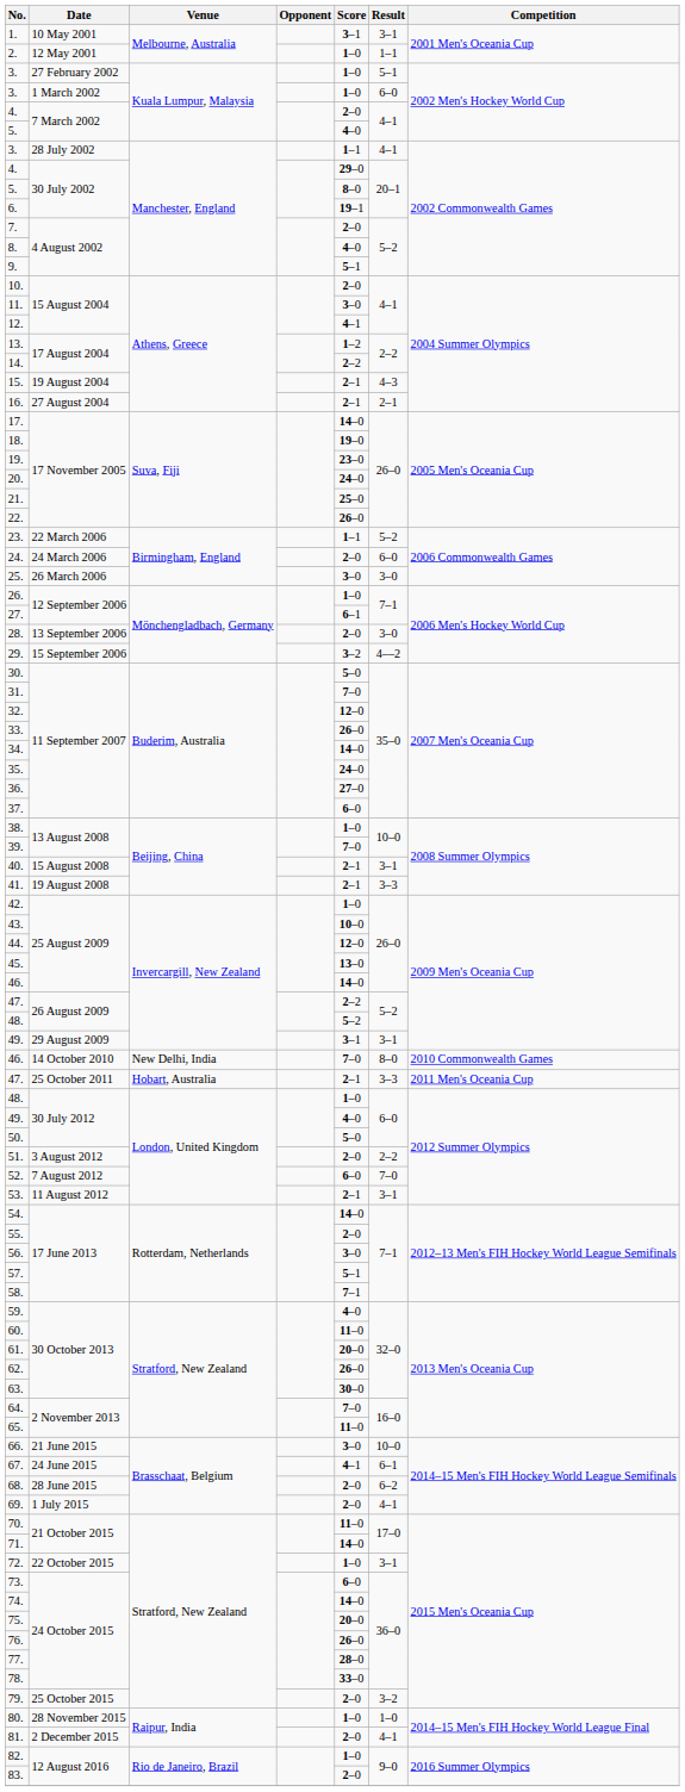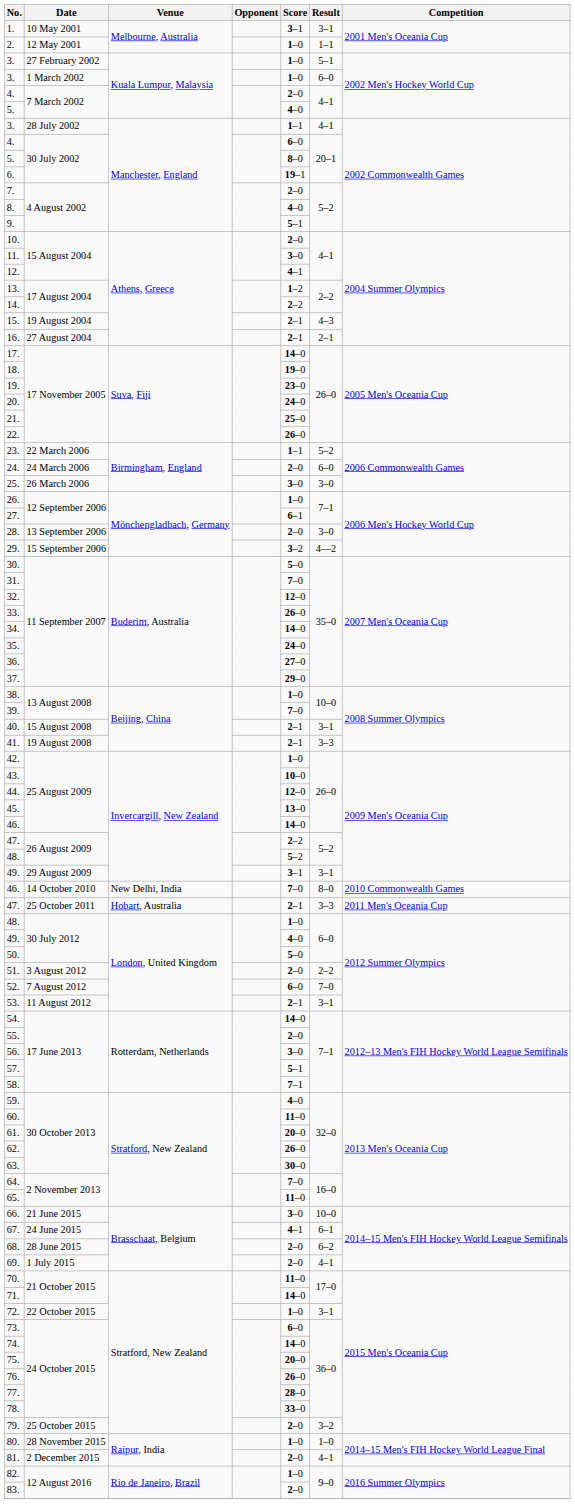 <table class="wikitable">
 <tr>
 <th>No.</th>
 <th>Date</th>
 <th>Venue</th>
 <th>Opponent</th>
 <th>Score</th>
 <th>Result</th>
 <th>Competition</th>
 </tr>
 <tr>
 <td>1.</td>
 <td>10 May 2001</td>
 <td rowspan=2><a href='#'>Melbourne</a>, <a href='#'>Australia</a></td>
 <td></td>
 <td align=center><strong>3</strong>–1</td>
 <td align=center>3–1</td>
 <td rowspan=2><a href='#'>2001 Men's Oceania Cup</a></td>
 </tr>
 <tr>
 <td>2.</td>
 <td>12 May 2001</td>
 <td></td>
 <td align=center><strong>1</strong>–0</td>
 <td align=center>1–1</td>
 </tr>
 <tr>
 <td>3.</td>
 <td>27 February 2002</td>
 <td rowspan=4><a href='#'>Kuala Lumpur</a>, <a href='#'>Malaysia</a></td>
 <td></td>
 <td align=center><strong>1</strong>–0</td>
 <td align=center>5–1</td>
 <td rowspan=4><a href='#'>2002 Men's Hockey World Cup</a></td>
 </tr>
 <tr>
 <td>3.</td>
 <td>1 March 2002</td>
 <td></td>
 <td align=center><strong>1</strong>–0</td>
 <td align=center>6–0</td>
 </tr>
 <tr>
 <td>4.</td>
 <td rowspan=2>7 March 2002</td>
 <td rowspan=2></td>
 <td align=center><strong>2</strong>–0</td>
 <td rowspan=2 align=center>4–1</td>
 </tr>
 <tr>
 <td>5.</td>
 <td align=center><strong>4</strong>–0</td>
 </tr>
 <tr>
 <td>3.</td>
 <td>28 July 2002</td>
 <td rowspan=7><a href='#'>Manchester</a>, <a href='#'>England</a></td>
 <td></td>
 <td align=center><strong>1</strong>–1</td>
 <td align=center>4–1</td>
 <td rowspan=7><a href='#'>2002 Commonwealth Games</a></td>
 </tr>
 <tr>
 <td>4.</td>
 <td rowspan=3>30 July 2002</td>
 <td rowspan=3></td>
-<td align=center><strong>29</strong>–0</td>
+<td align=center><strong>6</strong>–0</td>
 <td rowspan=3 align=center>20–1</td>
 </tr>
 <tr>
 <td>5.</td>
 <td align=center><strong>8</strong>–0</td>
 </tr>
 <tr>
 <td>6.</td>
 <td align=center><strong>19</strong>–1</td>
 </tr>
 <tr>
 <td>7.</td>
 <td rowspan=3>4 August 2002</td>
 <td rowspan=3></td>
 <td align=center><strong>2</strong>–0</td>
 <td rowspan=3 align=center>5–2</td>
 </tr>
 <tr>
 <td>8.</td>
 <td align=center><strong>4</strong>–0</td>
 </tr>
 <tr>
 <td>9.</td>
 <td align=center><strong>5</strong>–1</td>
 </tr>
 <tr>
 <td>10.</td>
 <td rowspan=3>15 August 2004</td>
 <td rowspan=7><a href='#'>Athens</a>, <a href='#'>Greece</a></td>
 <td rowspan=3></td>
 <td align=center><strong>2</strong>–0</td>
 <td rowspan=3 align=center>4–1</td>
 <td rowspan=7><a href='#'>2004 Summer Olympics</a></td>
 </tr>
 <tr>
 <td>11.</td>
 <td align=center><strong>3</strong>–0</td>
 </tr>
 <tr>
 <td>12.</td>
 <td align=center><strong>4</strong>–1</td>
 </tr>
 <tr>
 <td>13.</td>
 <td rowspan=2>17 August 2004</td>
 <td rowspan=2></td>
 <td align=center><strong>1</strong>–2</td>
 <td rowspan=2 align=center>2–2</td>
 </tr>
 <tr>
 <td>14.</td>
 <td align=center><strong>2</strong>–2</td>
 </tr>
 <tr>
 <td>15.</td>
 <td>19 August 2004</td>
 <td></td>
 <td align=center><strong>2</strong>–1</td>
 <td align=center>4–3</td>
 </tr>
 <tr>
 <td>16.</td>
 <td>27 August 2004</td>
 <td></td>
 <td align=center><strong>2</strong>–1</td>
 <td align=center>2–1 </td>
 </tr>
 <tr>
 <td>17.</td>
 <td rowspan=6>17 November 2005</td>
 <td rowspan=6><a href='#'>Suva</a>, <a href='#'>Fiji</a></td>
 <td rowspan=6></td>
 <td align=center><strong>14</strong>–0</td>
 <td rowspan=6 align=center>26–0</td>
 <td rowspan=6><a href='#'>2005 Men's Oceania Cup</a></td>
 </tr>
 <tr>
 <td>18.</td>
 <td align=center><strong>19</strong>–0</td>
 </tr>
 <tr>
 <td>19.</td>
 <td align=center><strong>23</strong>–0</td>
 </tr>
 <tr>
 <td>20.</td>
 <td align=center><strong>24</strong>–0</td>
 </tr>
 <tr>
 <td>21.</td>
 <td align=center><strong>25</strong>–0</td>
 </tr>
 <tr>
 <td>22.</td>
 <td align=center><strong>26</strong>–0</td>
 </tr>
 <tr>
 <td>23.</td>
 <td>22 March 2006</td>
 <td rowspan=3><a href='#'>Birmingham</a>, <a href='#'>England</a></td>
 <td></td>
 <td align=center><strong>1</strong>–1</td>
 <td align=center>5–2</td>
 <td rowspan=3><a href='#'>2006 Commonwealth Games</a></td>
 </tr>
 <tr>
 <td>24.</td>
 <td>24 March 2006</td>
 <td></td>
 <td align=center><strong>2</strong>–0</td>
 <td align=center>6–0</td>
 </tr>
 <tr>
 <td>25.</td>
 <td>26 March 2006</td>
 <td></td>
 <td align=center><strong>3</strong>–0</td>
 <td align=center>3–0</td>
 </tr>
 <tr>
 <td>26.</td>
 <td rowspan=2>12 September 2006</td>
 <td rowspan=4><a href='#'>Mönchengladbach</a>, <a href='#'>Germany</a></td>
 <td rowspan=2></td>
 <td align=center><strong>1</strong>–0</td>
 <td rowspan=2 align=center>7–1</td>
 <td rowspan=4><a href='#'>2006 Men's Hockey World Cup</a></td>
 </tr>
 <tr>
 <td>27.</td>
 <td align=center><strong>6</strong>–1</td>
 </tr>
 <tr>
 <td>28.</td>
 <td>13 September 2006</td>
 <td></td>
 <td align=center><strong>2</strong>–0</td>
 <td align=center>3–0</td>
 </tr>
 <tr>
 <td>29.</td>
 <td>15 September 2006</td>
 <td></td>
 <td align=center><strong>3</strong>–2</td>
 <td align=center>4––2</td>
 </tr>
 <tr>
 <td>30.</td>
 <td rowspan=8>11 September 2007</td>
 <td rowspan=8><a href='#'>Buderim</a>, Australia</td>
 <td rowspan=8></td>
 <td align=center><strong>5</strong>–0</td>
 <td rowspan=8 align=center>35–0</td>
 <td rowspan=8><a href='#'>2007 Men's Oceania Cup</a></td>
 </tr>
 <tr>
 <td>31.</td>
 <td align=center><strong>7</strong>–0</td>
 </tr>
 <tr>
 <td>32.</td>
 <td align=center><strong>12</strong>–0</td>
 </tr>
 <tr>
 <td>33.</td>
 <td align=center><strong>26</strong>–0</td>
 </tr>
 <tr>
 <td>34.</td>
 <td align=center><strong>14</strong>–0</td>
 </tr>
 <tr>
 <td>35.</td>
 <td align=center><strong>24</strong>–0</td>
 </tr>
 <tr>
 <td>36.</td>
 <td align=center><strong>27</strong>–0</td>
 </tr>
 <tr>
 <td>37.</td>
-<td align=center><strong>6</strong>–0</td>
+<td align=center><strong>29</strong>–0</td>
 </tr>
 <tr>
 <td>38.</td>
 <td rowspan=2>13 August 2008</td>
 <td rowspan=4><a href='#'>Beijing</a>, <a href='#'>China</a></td>
 <td rowspan=2></td>
 <td align=center><strong>1</strong>–0</td>
 <td rowspan=2 align=center>10–0</td>
 <td rowspan=4><a href='#'>2008 Summer Olympics</a></td>
 </tr>
 <tr>
 <td>39.</td>
 <td align=center><strong>7</strong>–0</td>
 </tr>
 <tr>
 <td>40.</td>
 <td>15 August 2008</td>
 <td></td>
 <td align=center><strong>2</strong>–1</td>
 <td align=center>3–1</td>
 </tr>
 <tr>
 <td>41.</td>
 <td>19 August 2008</td>
 <td></td>
 <td align=center><strong>2</strong>–1</td>
 <td align=center>3–3</td>
 </tr>
 <tr>
 <td>42.</td>
 <td rowspan=5>25 August 2009</td>
 <td rowspan=8><a href='#'>Invercargill</a>, <a href='#'>New Zealand</a></td>
 <td rowspan=5></td>
 <td align=center><strong>1</strong>–0</td>
 <td rowspan=5 align=center>26–0</td>
 <td rowspan=8><a href='#'>2009 Men's Oceania Cup</a></td>
 </tr>
 <tr>
 <td>43.</td>
 <td align=center><strong>10</strong>–0</td>
 </tr>
 <tr>
 <td>44.</td>
 <td align=center><strong>12</strong>–0</td>
 </tr>
 <tr>
 <td>45.</td>
 <td align=center><strong>13</strong>–0</td>
 </tr>
 <tr>
 <td>46.</td>
 <td align=center><strong>14</strong>–0</td>
 </tr>
 <tr>
 <td>47.</td>
 <td rowspan=2>26 August 2009</td>
 <td rowspan=2></td>
 <td align=center><strong>2</strong>–2</td>
 <td rowspan=2 align=center>5–2</td>
 </tr>
 <tr>
 <td>48.</td>
 <td align=center><strong>5</strong>–2</td>
 </tr>
 <tr>
 <td>49.</td>
 <td>29 August 2009</td>
 <td></td>
 <td align=center><strong>3</strong>–1</td>
 <td align=center>3–1</td>
 </tr>
 <tr>
 <td>46.</td>
 <td>14 October 2010</td>
 <td>New Delhi, India</td>
 <td></td>
 <td align=center><strong>7</strong>–0</td>
 <td align=center>8–0</td>
 <td><a href='#'>2010 Commonwealth Games</a></td>
 </tr>
 <tr>
 <td>47.</td>
 <td>25 October 2011</td>
 <td><a href='#'>Hobart</a>, Australia</td>
 <td></td>
 <td align=center><strong>2</strong>–1</td>
 <td align=center>3–3</td>
 <td><a href='#'>2011 Men's Oceania Cup</a></td>
 </tr>
 <tr>
 <td>48.</td>
 <td rowspan=3>30 July 2012</td>
 <td rowspan=6><a href='#'>London</a>, United Kingdom</td>
 <td rowspan=3></td>
 <td align=center><strong>1</strong>–0</td>
 <td rowspan=3 align=center>6–0</td>
 <td rowspan=6><a href='#'>2012 Summer Olympics</a></td>
 </tr>
 <tr>
 <td>49.</td>
 <td align=center><strong>4</strong>–0</td>
 </tr>
 <tr>
 <td>50.</td>
 <td align=center><strong>5</strong>–0</td>
 </tr>
 <tr>
 <td>51.</td>
 <td>3 August 2012</td>
 <td></td>
 <td align=center><strong>2</strong>–0</td>
 <td align=center>2–2</td>
 </tr>
 <tr>
 <td>52.</td>
 <td>7 August 2012</td>
 <td></td>
 <td align=center><strong>6</strong>–0</td>
 <td align=center>7–0</td>
 </tr>
 <tr>
 <td>53.</td>
 <td>11 August 2012</td>
 <td></td>
 <td align=center><strong>2</strong>–1</td>
 <td align=center>3–1</td>
 </tr>
 <tr>
 <td>54.</td>
 <td rowspan=5>17 June 2013</td>
 <td rowspan=5>Rotterdam, Netherlands</td>
 <td rowspan=5></td>
 <td align=center><strong>14</strong>–0</td>
 <td rowspan=5 align=center>7–1</td>
 <td rowspan=5><a href='#'>2012–13 Men's FIH Hockey World League Semifinals</a></td>
 </tr>
 <tr>
 <td>55.</td>
 <td align=center><strong>2</strong>–0</td>
 </tr>
 <tr>
 <td>56.</td>
 <td align=center><strong>3</strong>–0</td>
 </tr>
 <tr>
 <td>57.</td>
 <td align=center><strong>5</strong>–1</td>
 </tr>
 <tr>
 <td>58.</td>
 <td align=center><strong>7</strong>–1</td>
 </tr>
 <tr>
 <td>59.</td>
 <td rowspan=5>30 October 2013</td>
 <td rowspan=7><a href='#'>Stratford</a>, New Zealand</td>
 <td rowspan=5></td>
 <td align=center><strong>4</strong>–0</td>
 <td rowspan=5 align=center>32–0</td>
 <td rowspan=7><a href='#'>2013 Men's Oceania Cup</a></td>
 </tr>
 <tr>
 <td>60.</td>
 <td align=center><strong>11</strong>–0</td>
 </tr>
 <tr>
 <td>61.</td>
 <td align=center><strong>20</strong>–0</td>
 </tr>
 <tr>
 <td>62.</td>
 <td align=center><strong>26</strong>–0</td>
 </tr>
 <tr>
 <td>63.</td>
 <td align=center><strong>30</strong>–0</td>
 </tr>
 <tr>
 <td>64.</td>
 <td rowspan=2>2 November 2013</td>
 <td rowspan=2></td>
 <td align=center><strong>7</strong>–0</td>
 <td rowspan=2 align=center>16–0</td>
 </tr>
 <tr>
 <td>65.</td>
 <td align=center><strong>11</strong>–0</td>
 </tr>
 <tr>
 <td>66.</td>
 <td>21 June 2015</td>
 <td rowspan=4><a href='#'>Brasschaat</a>, Belgium</td>
 <td></td>
 <td align=center><strong>3</strong>–0</td>
 <td align=center>10–0</td>
 <td rowspan=4><a href='#'>2014–15 Men's FIH Hockey World League Semifinals</a></td>
 </tr>
 <tr>
 <td>67.</td>
 <td>24 June 2015</td>
 <td></td>
 <td align=center><strong>4</strong>–1</td>
 <td align=center>6–1</td>
 </tr>
 <tr>
 <td>68.</td>
 <td>28 June 2015</td>
 <td></td>
 <td align=center><strong>2</strong>–0</td>
 <td align=center>6–2</td>
 </tr>
 <tr>
 <td>69.</td>
 <td>1 July 2015</td>
 <td></td>
 <td align=center><strong>2</strong>–0</td>
 <td align=center>4–1</td>
 </tr>
 <tr>
 <td>70.</td>
 <td rowspan=2>21 October 2015</td>
 <td rowspan=10>Stratford, New Zealand</td>
 <td rowspan=2></td>
 <td align=center><strong>11</strong>–0</td>
 <td rowspan=2 align=center>17–0</td>
 <td rowspan=10><a href='#'>2015 Men's Oceania Cup</a></td>
 </tr>
 <tr>
 <td>71.</td>
 <td align=center><strong>14</strong>–0</td>
 </tr>
 <tr>
 <td>72.</td>
 <td>22 October 2015</td>
 <td></td>
 <td align=center><strong>1</strong>–0</td>
 <td align=center>3–1</td>
 </tr>
 <tr>
 <td>73.</td>
 <td rowspan=6>24 October 2015</td>
 <td rowspan=6></td>
 <td align=center><strong>6</strong>–0</td>
 <td rowspan=6 align=center>36–0</td>
 </tr>
 <tr>
 <td>74.</td>
 <td align=center><strong>14</strong>–0</td>
 </tr>
 <tr>
 <td>75.</td>
 <td align=center><strong>20</strong>–0</td>
 </tr>
 <tr>
 <td>76.</td>
 <td align=center><strong>26</strong>–0</td>
 </tr>
 <tr>
 <td>77.</td>
 <td align=center><strong>28</strong>–0</td>
 </tr>
 <tr>
 <td>78.</td>
 <td align=center><strong>33</strong>–0</td>
 </tr>
 <tr>
 <td>79.</td>
 <td>25 October 2015</td>
 <td></td>
 <td align=center><strong>2</strong>–0</td>
 <td align=center>3–2</td>
 </tr>
 <tr>
 <td>80.</td>
 <td>28 November 2015</td>
 <td rowspan=2><a href='#'>Raipur</a>, India</td>
 <td></td>
 <td align=center><strong>1</strong>–0</td>
 <td align=center>1–0</td>
 <td rowspan=2><a href='#'>2014–15 Men's FIH Hockey World League Final</a></td>
 </tr>
 <tr>
 <td>81.</td>
 <td>2 December 2015</td>
 <td></td>
 <td align=center><strong>2</strong>–0</td>
 <td align=center>4–1</td>
 </tr>
 <tr>
 <td>82.</td>
 <td rowspan=2>12 August 2016</td>
 <td rowspan=2><a href='#'>Rio de Janeiro</a>, <a href='#'>Brazil</a></td>
 <td rowspan=2></td>
 <td align=center><strong>1</strong>–0</td>
 <td rowspan=2 align=center>9–0</td>
 <td rowspan=2><a href='#'>2016 Summer Olympics</a></td>
 </tr>
 <tr>
 <td>83.</td>
 <td align=center><strong>2</strong>–0</td>
 </tr>
 <tr>
 </tr>
 </table>
